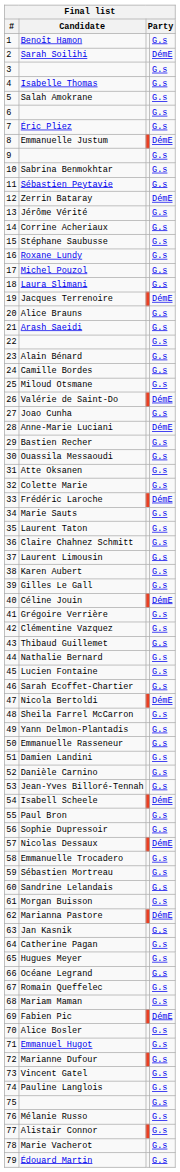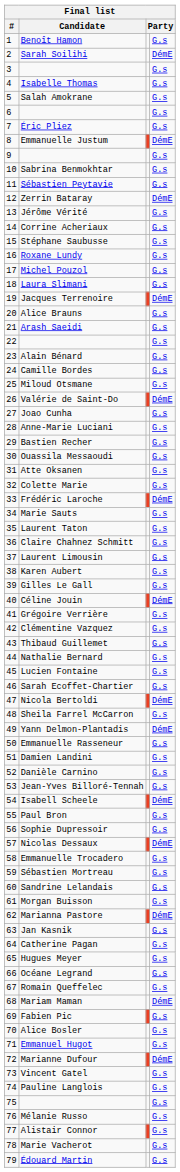 <table class="wikitable mw-collapsible mw-collapsed" style="font-size:90%; float:right; padding:5px">
 <tr>
 <th colspan="4">Final list</th>
 </tr>
 <tr>
 <th>#</th>
 <th>Candidate</th>
 <th colspan="2">Party</th>
 </tr>
 <tr>
 <td>1</td>
 <td><a href='#'>Benoît Hamon</a></td>
 <td></td>
 <td><a href='#'>G.s</a></td>
 </tr>
 <tr>
 <td>2</td>
 <td><a href='#'>Sarah Soilihi</a></td>
 <td></td>
 <td><a href='#'>DémE</a></td>
 </tr>
 <tr>
 <td>3</td>
 <td></td>
 <td></td>
 <td><a href='#'>G.s</a></td>
 </tr>
 <tr>
 <td>4</td>
 <td><a href='#'>Isabelle Thomas</a></td>
 <td></td>
 <td><a href='#'>G.s</a></td>
 </tr>
 <tr>
 <td>5</td>
 <td>Salah Amokrane</td>
 <td></td>
 <td><a href='#'>G.s</a></td>
 </tr>
 <tr>
 <td>6</td>
 <td></td>
 <td></td>
 <td><a href='#'>G.s</a></td>
 </tr>
 <tr>
 <td>7</td>
 <td><a href='#'>Éric Pliez</a></td>
 <td></td>
 <td><a href='#'>G.s</a></td>
 </tr>
 <tr>
 <td>8</td>
 <td>Emmanuelle Justum</td>
 <td style="background:#EC3F22;"></td>
 <td><a href='#'>DémE</a></td>
 </tr>
 <tr>
 <td>9</td>
 <td></td>
 <td></td>
 <td><a href='#'>G.s</a></td>
 </tr>
 <tr>
 <td>10</td>
 <td>Sabrina Benmokhtar</td>
 <td></td>
 <td><a href='#'>G.s</a></td>
 </tr>
 <tr>
 <td>11</td>
 <td><a href='#'>Sébastien Peytavie</a></td>
 <td></td>
 <td><a href='#'>G.s</a></td>
 </tr>
 <tr>
 <td>12</td>
 <td>Zerrin Bataray</td>
 <td></td>
 <td><a href='#'>DémE</a></td>
 </tr>
 <tr>
 <td>13</td>
 <td>Jérôme Vérité</td>
 <td></td>
 <td><a href='#'>G.s</a></td>
 </tr>
 <tr>
 <td>14</td>
 <td>Corrine Acheriaux</td>
 <td></td>
 <td><a href='#'>G.s</a></td>
 </tr>
 <tr>
 <td>15</td>
 <td>Stéphane Saubusse</td>
 <td></td>
 <td><a href='#'>G.s</a></td>
 </tr>
 <tr>
 <td>16</td>
 <td><a href='#'>Roxane Lundy</a></td>
 <td></td>
 <td><a href='#'>G.s</a></td>
 </tr>
 <tr>
 <td>17</td>
 <td><a href='#'>Michel Pouzol</a></td>
 <td></td>
 <td><a href='#'>G.s</a></td>
 </tr>
 <tr>
 <td>18</td>
 <td><a href='#'>Laura Slimani</a></td>
 <td></td>
 <td><a href='#'>G.s</a></td>
 </tr>
 <tr>
 <td>19</td>
 <td>Jacques Terrenoire</td>
 <td style="background:#EC3F22;"></td>
 <td><a href='#'>DémE</a></td>
 </tr>
 <tr>
 <td>20</td>
 <td>Alice Brauns</td>
 <td></td>
 <td><a href='#'>G.s</a></td>
 </tr>
 <tr>
 <td>21</td>
 <td><a href='#'>Arash Saeidi</a></td>
 <td></td>
 <td><a href='#'>G.s</a></td>
 </tr>
 <tr>
 <td>22</td>
 <td></td>
 <td></td>
 <td><a href='#'>G.s</a></td>
 </tr>
 <tr>
 <td>23</td>
 <td>Alain Bénard</td>
 <td></td>
 <td><a href='#'>G.s</a></td>
 </tr>
 <tr>
 <td>24</td>
 <td>Camille Bordes</td>
 <td></td>
 <td><a href='#'>G.s</a></td>
 </tr>
 <tr>
 <td>25</td>
 <td>Miloud Otsmane</td>
 <td></td>
 <td><a href='#'>G.s</a></td>
 </tr>
 <tr>
 <td>26</td>
 <td>Valérie de Saint-Do</td>
 <td style="background:#EC3F22;"></td>
 <td><a href='#'>DémE</a></td>
 </tr>
 <tr>
 <td>27</td>
 <td>Joao Cunha</td>
 <td></td>
 <td><a href='#'>G.s</a></td>
 </tr>
 <tr>
 <td>28</td>
 <td>Anne-Marie Luciani</td>
 <td></td>
-<td><a href='#'>DémE</a></td>
+<td><a href='#'>G.s</a></td>
 </tr>
 <tr>
 <td>29</td>
 <td>Bastien Recher</td>
 <td></td>
 <td><a href='#'>G.s</a></td>
 </tr>
 <tr>
 <td>30</td>
 <td>Ouassila Messaoudi</td>
 <td></td>
 <td><a href='#'>G.s</a></td>
 </tr>
 <tr>
 <td>31</td>
 <td>Atte Oksanen</td>
 <td></td>
 <td><a href='#'>G.s</a></td>
 </tr>
 <tr>
 <td>32</td>
 <td>Colette Marie</td>
 <td></td>
 <td><a href='#'>G.s</a></td>
 </tr>
 <tr>
 <td>33</td>
 <td>Frédéric Laroche</td>
 <td style="background:#EC3F22;"></td>
 <td><a href='#'>DémE</a></td>
 </tr>
 <tr>
 <td>34</td>
 <td>Marie Sauts</td>
 <td></td>
 <td><a href='#'>G.s</a></td>
 </tr>
 <tr>
 <td>35</td>
 <td>Laurent Taton</td>
 <td></td>
 <td><a href='#'>G.s</a></td>
 </tr>
 <tr>
 <td>36</td>
 <td>Claire Chahnez Schmitt</td>
 <td></td>
 <td><a href='#'>G.s</a></td>
 </tr>
 <tr>
 <td>37</td>
 <td>Laurent Limousin</td>
 <td></td>
 <td><a href='#'>G.s</a></td>
 </tr>
 <tr>
 <td>38</td>
 <td>Karen Aubert</td>
 <td></td>
 <td><a href='#'>G.s</a></td>
 </tr>
 <tr>
 <td>39</td>
 <td>Gilles Le Gall</td>
 <td></td>
 <td><a href='#'>G.s</a></td>
 </tr>
 <tr>
 <td>40</td>
 <td>Céline Jouin</td>
 <td style="background:#EC3F22;"></td>
 <td><a href='#'>DémE</a></td>
 </tr>
 <tr>
 <td>41</td>
 <td>Grégoire Verrière</td>
 <td></td>
 <td><a href='#'>G.s</a></td>
 </tr>
 <tr>
 <td>42</td>
 <td>Clémentine Vazquez</td>
 <td></td>
 <td><a href='#'>G.s</a></td>
 </tr>
 <tr>
 <td>43</td>
 <td>Thibaud Guillemet</td>
 <td></td>
 <td><a href='#'>G.s</a></td>
 </tr>
 <tr>
 <td>44</td>
 <td>Nathalie Bernard</td>
 <td></td>
 <td><a href='#'>G.s</a></td>
 </tr>
 <tr>
 <td>45</td>
 <td>Lucien Fontaine</td>
 <td></td>
 <td><a href='#'>G.s</a></td>
 </tr>
 <tr>
 <td>46</td>
 <td>Sarah Ecoffet-Chartier</td>
 <td></td>
 <td><a href='#'>G.s</a></td>
 </tr>
 <tr>
 <td>47</td>
 <td>Nicola Bertoldi</td>
 <td style="background:#EC3F22;"></td>
 <td><a href='#'>DémE</a></td>
 </tr>
 <tr>
 <td>48</td>
 <td>Sheila Farrel McCarron</td>
 <td></td>
 <td><a href='#'>G.s</a></td>
 </tr>
 <tr>
 <td>49</td>
 <td>Yann Delmon-Plantadis</td>
 <td></td>
-<td><a href='#'>G.s</a></td>
+<td><a href='#'>DémE</a></td>
 </tr>
 <tr>
 <td>50</td>
 <td>Emmanuelle Rasseneur</td>
 <td></td>
 <td><a href='#'>G.s</a></td>
 </tr>
 <tr>
 <td>51</td>
 <td>Damien Landini</td>
 <td></td>
 <td><a href='#'>G.s</a></td>
 </tr>
 <tr>
 <td>52</td>
 <td>Danièle Carnino</td>
 <td></td>
 <td><a href='#'>G.s</a></td>
 </tr>
 <tr>
 <td>53</td>
 <td>Jean-Yves Billoré-Tennah</td>
 <td></td>
 <td><a href='#'>G.s</a></td>
 </tr>
 <tr>
 <td>54</td>
 <td>Isabell Scheele</td>
 <td style="background:#EC3F22;"></td>
 <td><a href='#'>DémE</a></td>
 </tr>
 <tr>
 <td>55</td>
 <td>Paul Bron</td>
 <td></td>
 <td><a href='#'>G.s</a></td>
 </tr>
 <tr>
 <td>56</td>
 <td>Sophie Dupressoir</td>
 <td></td>
 <td><a href='#'>G.s</a></td>
 </tr>
 <tr>
 <td>57</td>
 <td>Nicolas Dessaux</td>
 <td style="background:#EC3F22;"></td>
 <td><a href='#'>DémE</a></td>
 </tr>
 <tr>
 <td>58</td>
 <td>Emmanuelle Trocadero</td>
 <td></td>
 <td><a href='#'>G.s</a></td>
 </tr>
 <tr>
 <td>59</td>
 <td>Sébastien Mortreau</td>
 <td></td>
 <td><a href='#'>G.s</a></td>
 </tr>
 <tr>
 <td>60</td>
 <td>Sandrine Lelandais</td>
 <td></td>
 <td><a href='#'>G.s</a></td>
 </tr>
 <tr>
 <td>61</td>
 <td>Morgan Buisson</td>
 <td></td>
 <td><a href='#'>G.s</a></td>
 </tr>
 <tr>
 <td>62</td>
 <td>Marianna Pastore</td>
 <td style="background:#EC3F22;"></td>
 <td><a href='#'>DémE</a></td>
 </tr>
 <tr>
 <td>63</td>
 <td>Jan Kasnik</td>
 <td></td>
 <td><a href='#'>G.s</a></td>
 </tr>
 <tr>
 <td>64</td>
 <td>Catherine Pagan</td>
 <td></td>
 <td><a href='#'>G.s</a></td>
 </tr>
 <tr>
 <td>65</td>
 <td>Hugues Meyer</td>
 <td></td>
 <td><a href='#'>G.s</a></td>
 </tr>
 <tr>
 <td>66</td>
 <td>Océane Legrand</td>
 <td></td>
 <td><a href='#'>G.s</a></td>
 </tr>
 <tr>
 <td>67</td>
 <td>Romain Queffelec</td>
 <td></td>
 <td><a href='#'>G.s</a></td>
 </tr>
 <tr>
 <td>68</td>
 <td>Mariam Maman</td>
 <td></td>
-<td><a href='#'>G.s</a></td>
+<td><a href='#'>DémE</a></td>
 </tr>
 <tr>
 <td>69</td>
 <td>Fabien Pic</td>
 <td style="background:#EC3F22;"></td>
-<td><a href='#'>DémE</a></td>
+<td><a href='#'>G.s</a></td>
 </tr>
 <tr>
 <td>70</td>
 <td>Alice Bosler</td>
 <td></td>
 <td><a href='#'>G.s</a></td>
 </tr>
 <tr>
 <td>71</td>
 <td><a href='#'>Emmanuel Hugot</a></td>
 <td></td>
 <td><a href='#'>G.s</a></td>
 </tr>
 <tr>
 <td>72</td>
 <td>Marianne Dufour</td>
 <td style="background:#EC3F22;"></td>
-<td><a href='#'>G.s</a></td>
+<td><a href='#'>DémE</a></td>
 </tr>
 <tr>
 <td>73</td>
 <td>Vincent Gatel</td>
 <td></td>
 <td><a href='#'>G.s</a></td>
 </tr>
 <tr>
 <td>74</td>
 <td>Pauline Langlois</td>
 <td></td>
 <td><a href='#'>G.s</a></td>
 </tr>
 <tr>
 <td>75</td>
 <td></td>
 <td></td>
 <td><a href='#'>G.s</a></td>
 </tr>
 <tr>
 <td>76</td>
 <td>Mélanie Russo</td>
 <td></td>
 <td><a href='#'>G.s</a></td>
 </tr>
 <tr>
 <td>77</td>
 <td>Alistair Connor</td>
 <td style="background:#EC3F22;"></td>
 <td><a href='#'>G.s</a></td>
 </tr>
 <tr>
 <td>78</td>
 <td>Marie Vacherot</td>
 <td></td>
 <td><a href='#'>G.s</a></td>
 </tr>
 <tr>
 <td>79</td>
 <td><a href='#'>Édouard Martin</a></td>
 <td></td>
 <td><a href='#'>G.s</a></td>
 </tr>
 </table>
